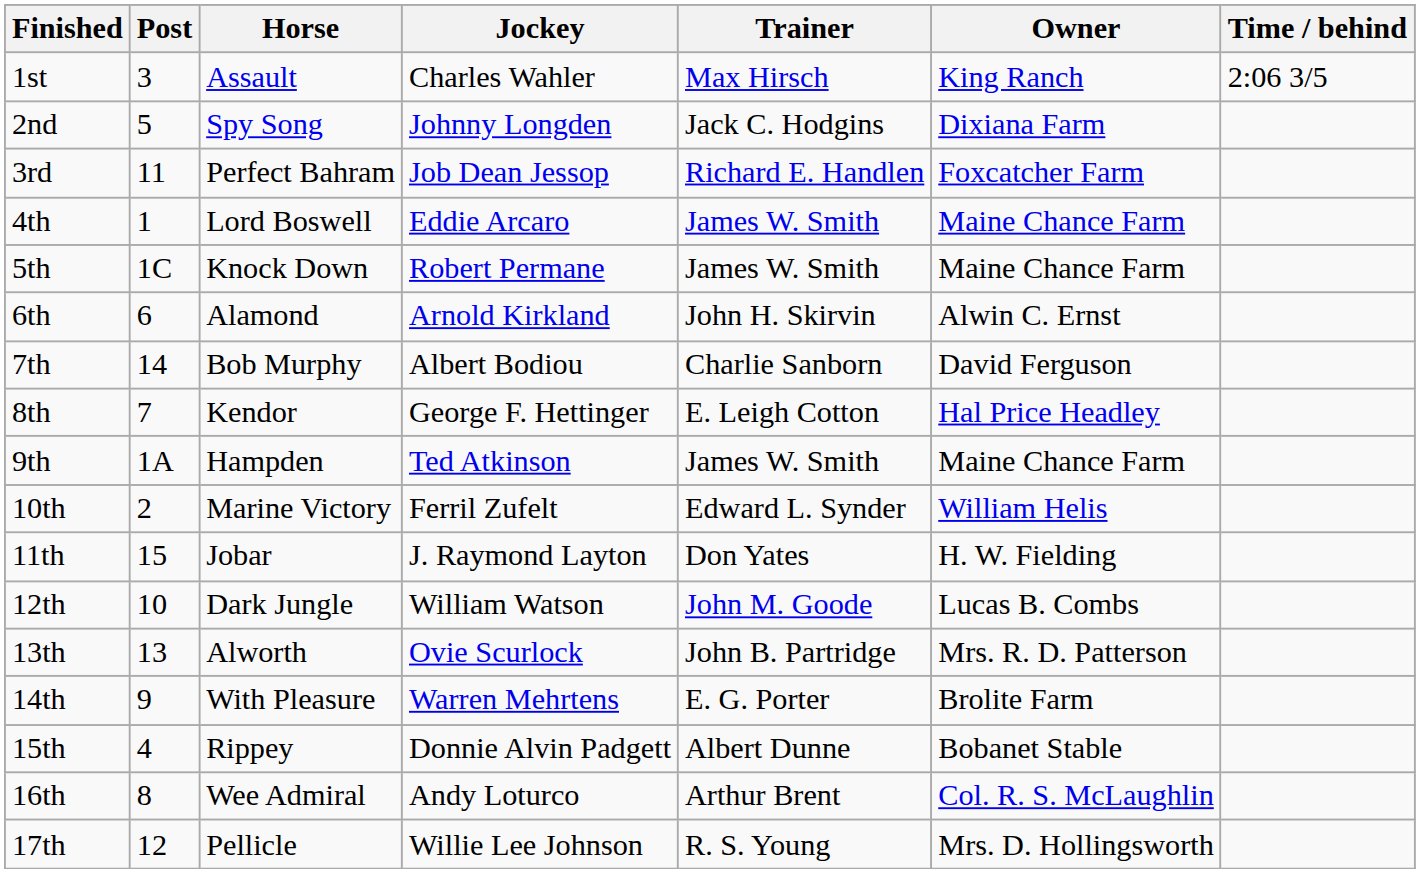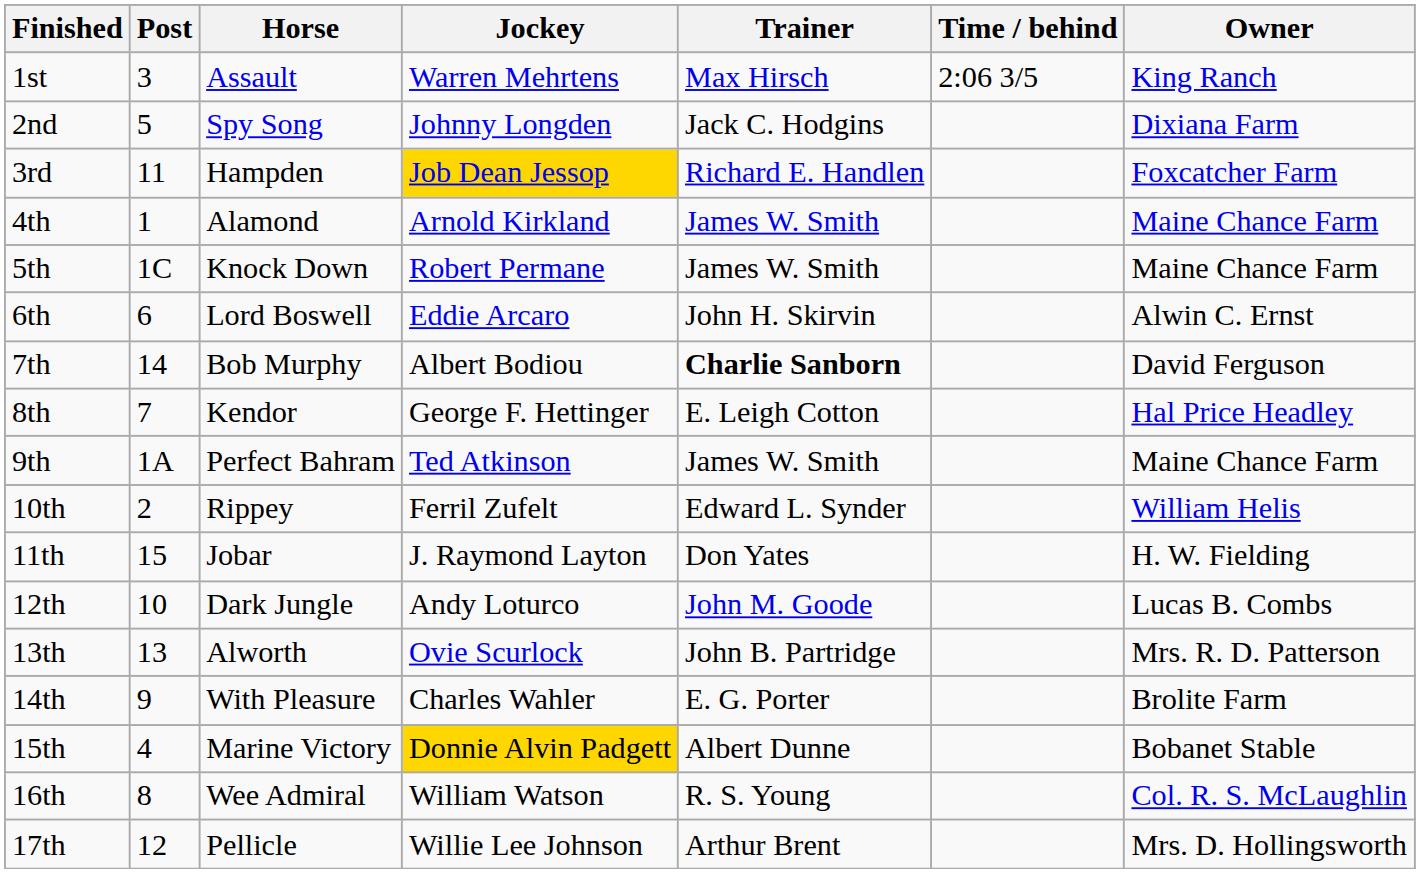 <table class="wikitable">
 <tr>
 <th>Finished</th>
 <th>Post</th>
 <th>Horse</th>
 <th>Jockey</th>
 <th>Trainer</th>
+<th>Time / behind</th>
 <th>Owner</th>
-<th>Time / behind</th>
 </tr>
 <tr>
 <td>1st</td>
 <td>3</td>
 <td><a href='#'>Assault</a></td>
-<td>Charles Wahler</td>
+<td><a href='#'>Warren Mehrtens</a></td>
 <td><a href='#'>Max Hirsch</a></td>
+<td>2:06 3/5</td>
 <td><a href='#'>King Ranch</a></td>
-<td>2:06 3/5</td>
 </tr>
 <tr>
 <td>2nd</td>
 <td>5</td>
 <td><a href='#'>Spy Song</a></td>
 <td><a href='#'>Johnny Longden</a></td>
 <td>Jack C. Hodgins</td>
+<td></td>
 <td><a href='#'>Dixiana Farm</a></td>
-<td></td>
 </tr>
 <tr>
 <td>3rd</td>
 <td>11</td>
-<td>Perfect Bahram</td>
-<td><a href='#'>Job Dean Jessop</a></td>
+<td>Hampden</td>
+<td style="background: gold;"><a href='#'>Job Dean Jessop</a></td>
 <td><a href='#'>Richard E. Handlen</a></td>
+<td></td>
 <td><a href='#'>Foxcatcher Farm</a></td>
-<td></td>
 </tr>
 <tr>
 <td>4th</td>
 <td>1</td>
-<td>Lord Boswell</td>
-<td><a href='#'>Eddie Arcaro</a></td>
+<td>Alamond</td>
+<td><a href='#'>Arnold Kirkland</a></td>
 <td><a href='#'>James W. Smith</a></td>
+<td></td>
 <td><a href='#'>Maine Chance Farm</a></td>
-<td></td>
 </tr>
 <tr>
 <td>5th</td>
 <td>1C</td>
 <td>Knock Down</td>
 <td><a href='#'>Robert Permane</a></td>
 <td>James W. Smith</td>
+<td></td>
 <td>Maine Chance Farm</td>
-<td></td>
 </tr>
 <tr>
 <td>6th</td>
 <td>6</td>
-<td>Alamond</td>
-<td><a href='#'>Arnold Kirkland</a></td>
+<td>Lord Boswell</td>
+<td><a href='#'>Eddie Arcaro</a></td>
 <td>John H. Skirvin</td>
+<td></td>
 <td>Alwin C. Ernst</td>
-<td></td>
 </tr>
 <tr>
 <td>7th</td>
 <td>14</td>
 <td>Bob Murphy</td>
 <td>Albert Bodiou</td>
-<td>Charlie Sanborn</td>
+<td><strong>Charlie Sanborn</strong></td>
+<td></td>
 <td>David Ferguson</td>
-<td></td>
 </tr>
 <tr>
 <td>8th</td>
 <td>7</td>
 <td>Kendor</td>
 <td>George F. Hettinger</td>
 <td>E. Leigh Cotton</td>
+<td></td>
 <td><a href='#'>Hal Price Headley</a></td>
-<td></td>
 </tr>
 <tr>
 <td>9th</td>
 <td>1A</td>
-<td>Hampden</td>
+<td>Perfect Bahram</td>
 <td><a href='#'>Ted Atkinson</a></td>
 <td>James W. Smith</td>
+<td></td>
 <td>Maine Chance Farm</td>
-<td></td>
 </tr>
 <tr>
 <td>10th</td>
 <td>2</td>
-<td>Marine Victory</td>
+<td>Rippey</td>
 <td>Ferril Zufelt</td>
 <td>Edward L. Synder</td>
+<td></td>
 <td><a href='#'>William Helis</a></td>
-<td></td>
 </tr>
 <tr>
 <td>11th</td>
 <td>15</td>
 <td>Jobar</td>
 <td>J. Raymond Layton</td>
 <td>Don Yates</td>
+<td></td>
 <td>H. W. Fielding</td>
-<td></td>
 </tr>
 <tr>
 <td>12th</td>
 <td>10</td>
 <td>Dark Jungle</td>
-<td>William Watson</td>
+<td>Andy Loturco</td>
 <td><a href='#'>John M. Goode</a></td>
+<td></td>
 <td>Lucas B. Combs</td>
-<td></td>
 </tr>
 <tr>
 <td>13th</td>
 <td>13</td>
 <td>Alworth</td>
 <td><a href='#'>Ovie Scurlock</a></td>
 <td>John B. Partridge</td>
+<td></td>
 <td>Mrs. R. D. Patterson</td>
-<td></td>
 </tr>
 <tr>
 <td>14th</td>
 <td>9</td>
 <td>With Pleasure</td>
-<td><a href='#'>Warren Mehrtens</a></td>
+<td>Charles Wahler</td>
 <td>E. G. Porter</td>
+<td></td>
 <td>Brolite Farm</td>
-<td></td>
 </tr>
 <tr>
 <td>15th</td>
 <td>4</td>
-<td>Rippey</td>
-<td>Donnie Alvin Padgett</td>
+<td>Marine Victory</td>
+<td style="background: gold;">Donnie Alvin Padgett</td>
 <td>Albert Dunne</td>
+<td></td>
 <td>Bobanet Stable</td>
-<td></td>
 </tr>
 <tr>
 <td>16th</td>
 <td>8</td>
 <td>Wee Admiral</td>
-<td>Andy Loturco</td>
-<td>Arthur Brent</td>
+<td>William Watson</td>
+<td>R. S. Young</td>
+<td></td>
 <td><a href='#'>Col. R. S. McLaughlin</a></td>
-<td></td>
 </tr>
 <tr>
 <td>17th</td>
 <td>12</td>
 <td>Pellicle</td>
 <td>Willie Lee Johnson</td>
-<td>R. S. Young</td>
+<td>Arthur Brent</td>
+<td></td>
 <td>Mrs. D. Hollingsworth</td>
-<td></td>
 </tr>
 </table>
